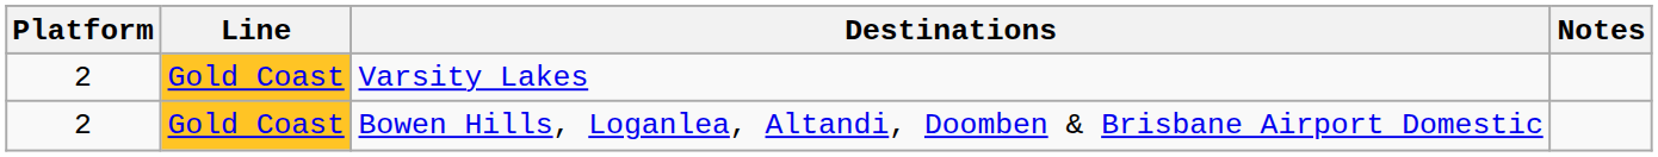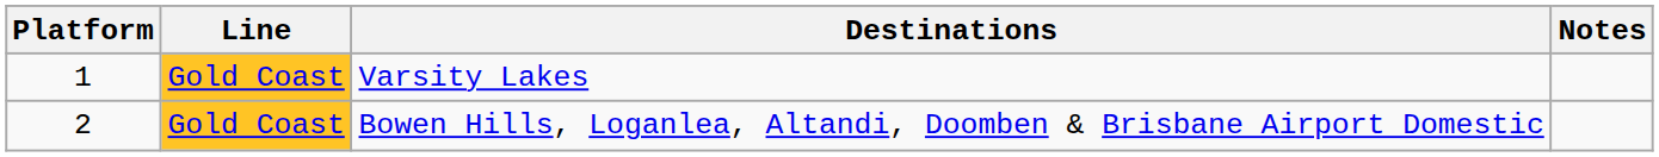 <table class="wikitable" style="float: none; margin: 0.5em; ">
 <tr>
 <th>Platform</th>
 <th>Line</th>
 <th>Destinations</th>
 <th>Notes</th>
 </tr>
 <tr>
-<td rowspan="1" style="text-align:center;">2</td>
+<td rowspan="1" style="text-align:center;">1</td>
 <td style="background:#FFC425"><a href='#'><span>Gold Coast</span></a></td>
 <td><a href='#'>Varsity Lakes</a></td>
 <td></td>
 </tr>
 <tr>
 <td rowspan="1" style="text-align:center;">2</td>
 <td style=background:#FFC425><a href='#'><span>Gold Coast</span></a></td>
 <td><a href='#'>Bowen Hills</a>, <a href='#'>Loganlea</a>, <a href='#'>Altandi</a>, <a href='#'>Doomben</a> & <a href='#'>Brisbane Airport Domestic</a></td>
 <td></td>
 </tr>
 </table>
